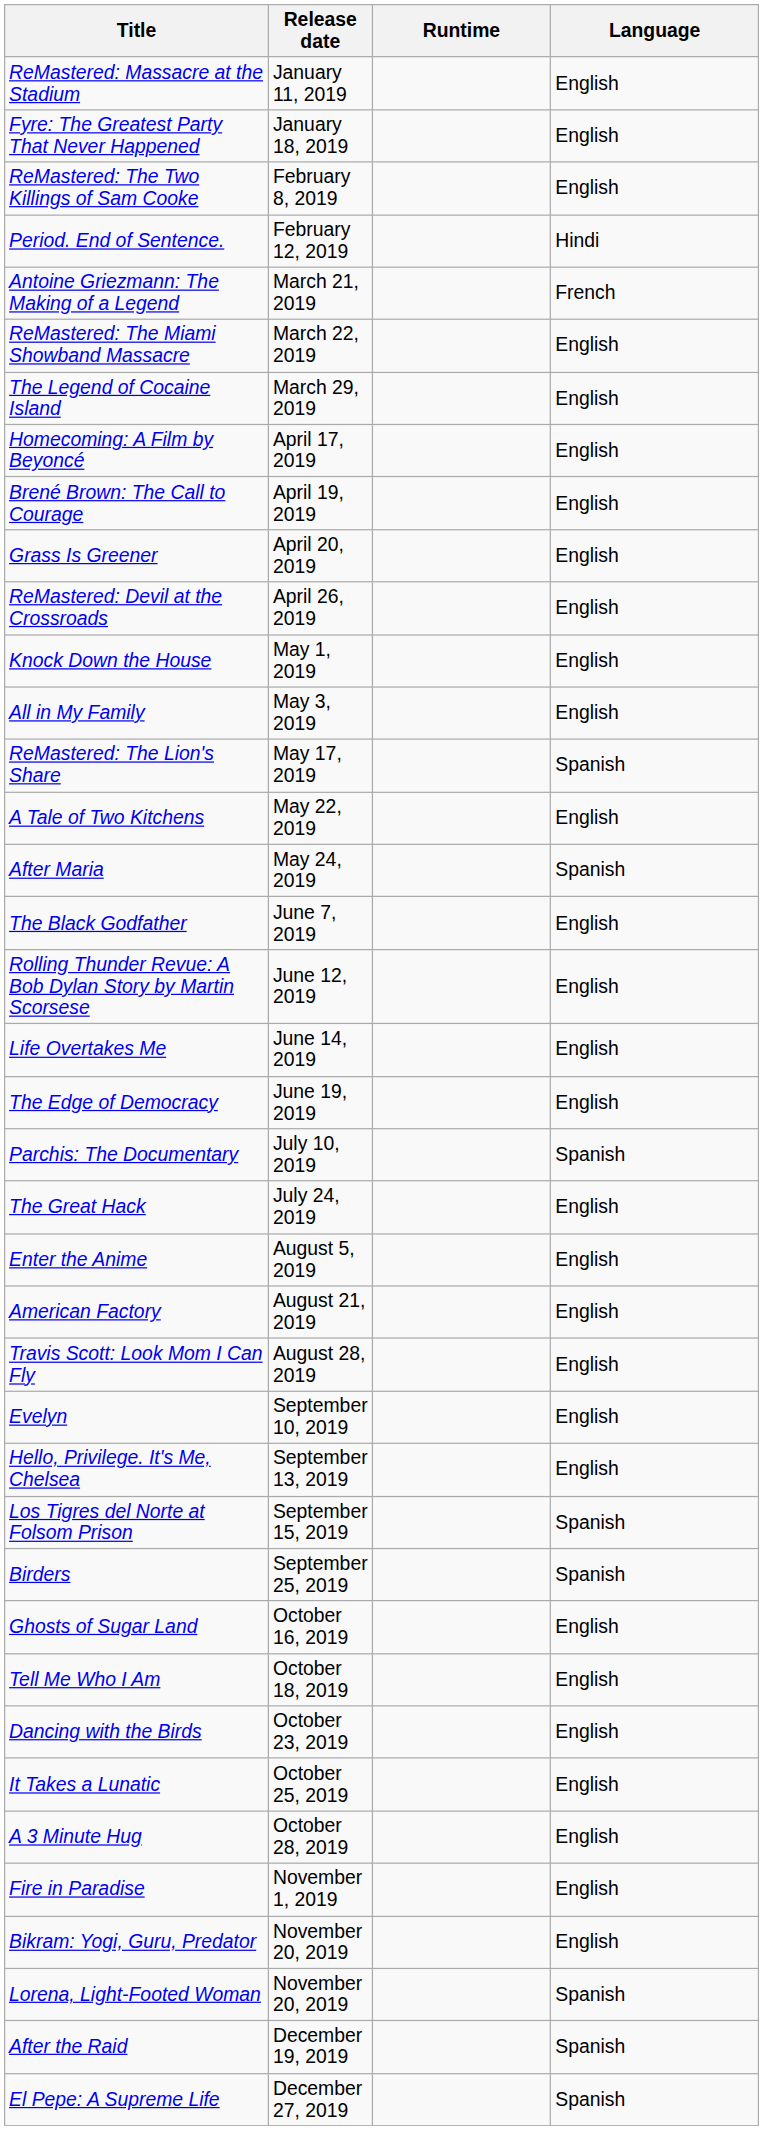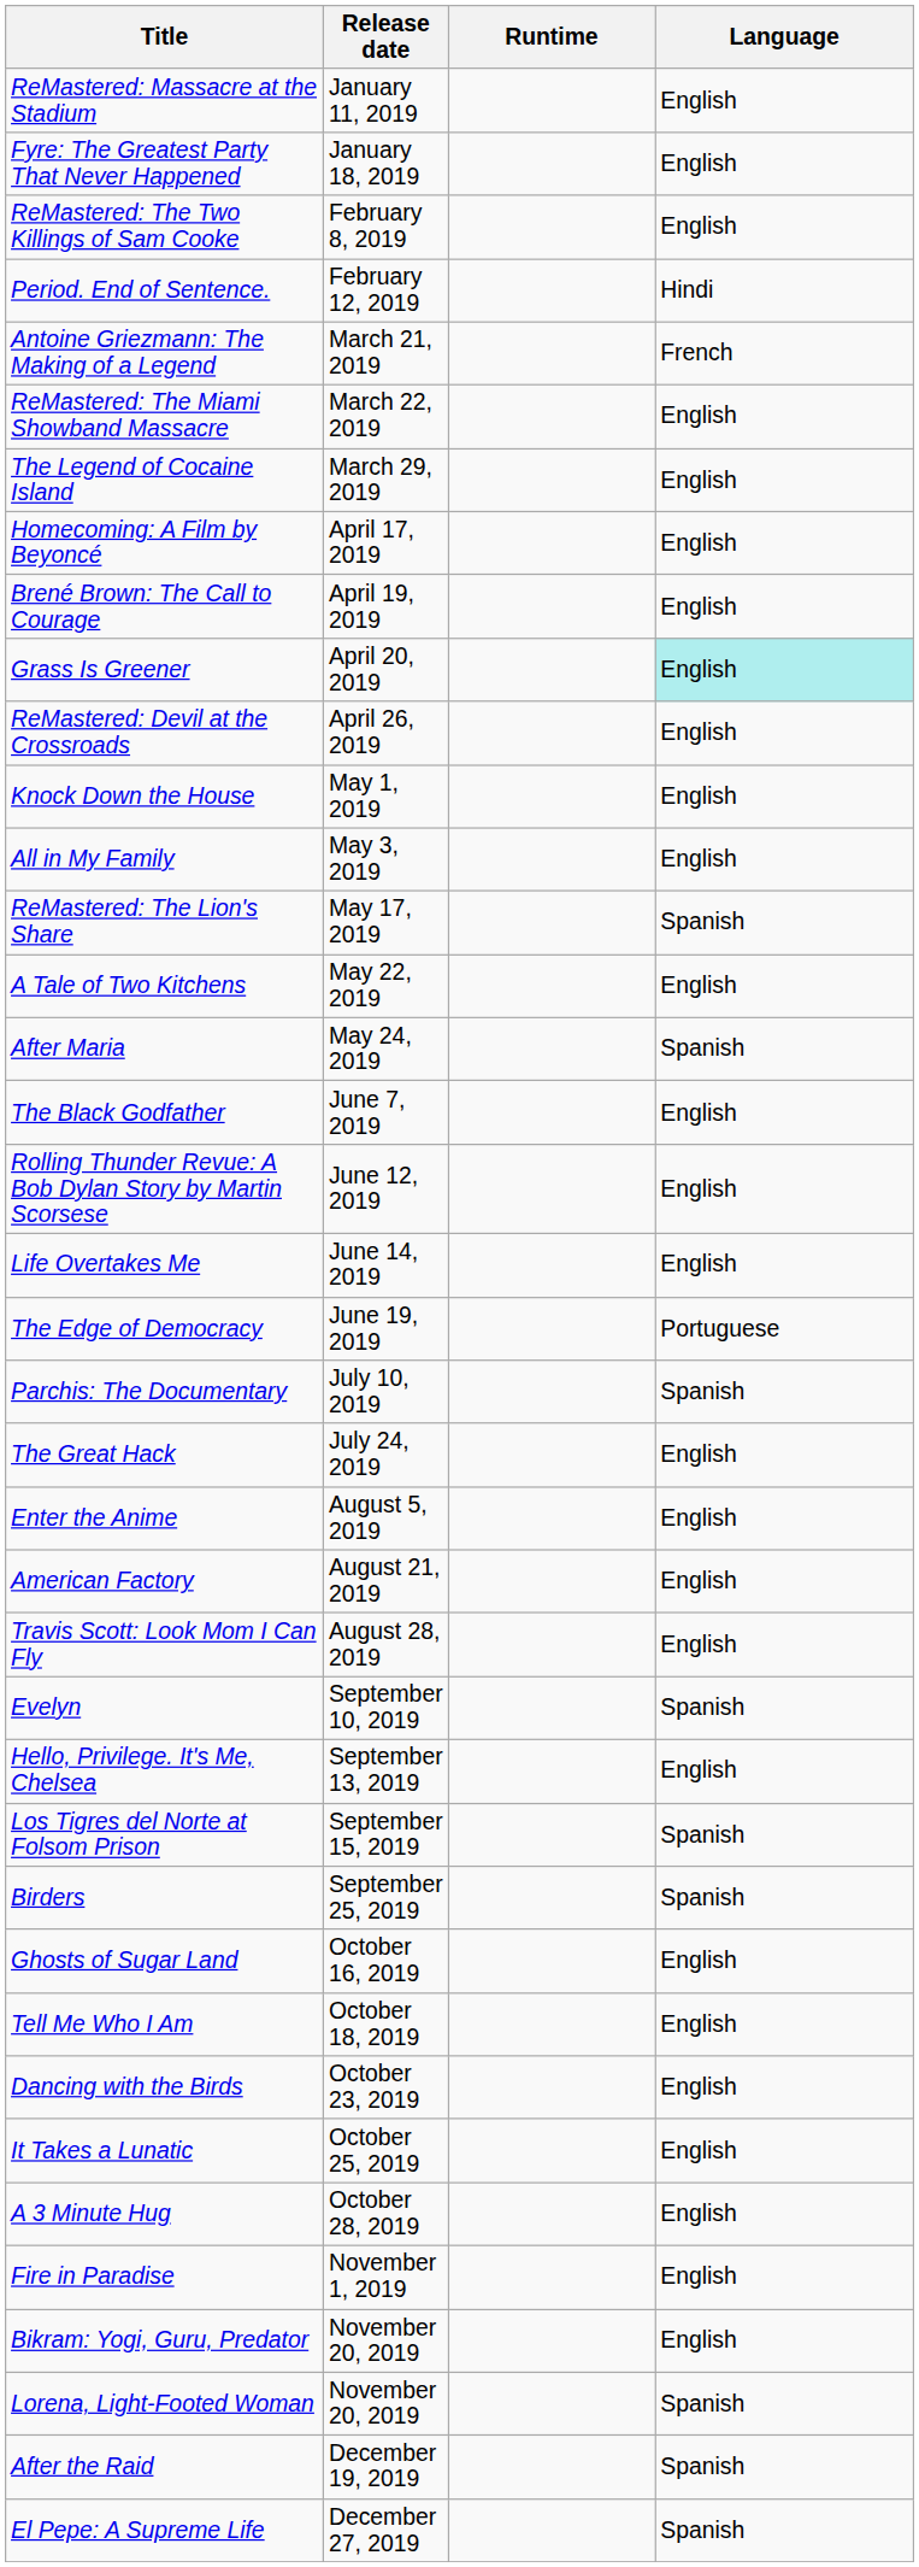 <table class="wikitable sortable" style="width:100%">
 <tr>
 <th style="width:35%;">Title</th>
 <th scope="col" style="width:12%;">Release date</th>
 <th>Runtime</th>
 <th>Language</th>
 </tr>
 <tr>
 <td><em><a href='#'>ReMastered: Massacre at the Stadium</a></em></td>
 <td>January 11, 2019</td>
 <td></td>
 <td>English</td>
 </tr>
 <tr>
 <td><em><a href='#'>Fyre: The Greatest Party That Never Happened</a></em></td>
 <td>January 18, 2019</td>
 <td></td>
 <td>English</td>
 </tr>
 <tr>
 <td><em><a href='#'>ReMastered: The Two Killings of Sam Cooke</a></em></td>
 <td>February 8, 2019</td>
 <td></td>
 <td>English</td>
 </tr>
 <tr>
 <td><em><a href='#'>Period. End of Sentence.</a></em></td>
 <td>February 12, 2019</td>
 <td></td>
 <td>Hindi</td>
 </tr>
 <tr>
 <td><em><a href='#'>Antoine Griezmann: The Making of a Legend</a></em></td>
 <td>March 21, 2019</td>
 <td></td>
 <td>French</td>
 </tr>
 <tr>
 <td><em><a href='#'>ReMastered: The Miami Showband Massacre</a></em></td>
 <td>March 22, 2019</td>
 <td></td>
 <td>English</td>
 </tr>
 <tr>
 <td><em><a href='#'>The Legend of Cocaine Island</a></em></td>
 <td>March 29, 2019</td>
 <td></td>
 <td>English</td>
 </tr>
 <tr>
 <td><em><a href='#'>Homecoming: A Film by Beyoncé</a></em></td>
 <td>April 17, 2019</td>
 <td></td>
 <td>English</td>
 </tr>
 <tr>
 <td><em><a href='#'>Brené Brown: The Call to Courage</a></em></td>
 <td>April 19, 2019</td>
 <td></td>
 <td>English</td>
 </tr>
 <tr>
 <td><em><a href='#'>Grass Is Greener</a></em></td>
 <td>April 20, 2019</td>
 <td></td>
-<td>English</td>
+<td style="background: paleturquoise;">English</td>
 </tr>
 <tr>
 <td><em><a href='#'>ReMastered: Devil at the Crossroads</a></em></td>
 <td>April 26, 2019</td>
 <td></td>
 <td>English</td>
 </tr>
 <tr>
 <td><em><a href='#'>Knock Down the House</a></em></td>
 <td>May 1, 2019</td>
 <td></td>
 <td>English</td>
 </tr>
 <tr>
 <td><em><a href='#'>All in My Family</a></em></td>
 <td>May 3, 2019</td>
 <td></td>
 <td>English</td>
 </tr>
 <tr>
 <td><em><a href='#'>ReMastered: The Lion's Share</a></em></td>
 <td>May 17, 2019</td>
 <td></td>
 <td>Spanish</td>
 </tr>
 <tr>
 <td><em><a href='#'>A Tale of Two Kitchens</a></em></td>
 <td>May 22, 2019</td>
 <td></td>
 <td>English</td>
 </tr>
 <tr>
 <td><em><a href='#'>After Maria</a></em></td>
 <td>May 24, 2019</td>
 <td></td>
 <td>Spanish</td>
 </tr>
 <tr>
 <td><em><a href='#'>The Black Godfather</a></em></td>
 <td>June 7, 2019</td>
 <td></td>
 <td>English</td>
 </tr>
 <tr>
 <td><em><a href='#'>Rolling Thunder Revue: A Bob Dylan Story by Martin Scorsese</a></em></td>
 <td>June 12, 2019</td>
 <td></td>
 <td>English</td>
 </tr>
 <tr>
 <td><em><a href='#'>Life Overtakes Me</a></em></td>
 <td>June 14, 2019</td>
 <td></td>
 <td>English</td>
 </tr>
 <tr>
 <td><em><a href='#'>The Edge of Democracy</a></em></td>
 <td>June 19, 2019</td>
 <td></td>
-<td>English</td>
+<td>Portuguese</td>
 </tr>
 <tr>
 <td><em><a href='#'>Parchis: The Documentary</a></em></td>
 <td>July 10, 2019</td>
 <td></td>
 <td>Spanish</td>
 </tr>
 <tr>
 <td><em><a href='#'>The Great Hack</a></em></td>
 <td>July 24, 2019</td>
 <td></td>
 <td>English</td>
 </tr>
 <tr>
 <td><em><a href='#'>Enter the Anime</a></em></td>
 <td>August 5, 2019</td>
 <td></td>
 <td>English</td>
 </tr>
 <tr>
 <td><em><a href='#'>American Factory</a></em></td>
 <td>August 21, 2019</td>
 <td></td>
 <td>English</td>
 </tr>
 <tr>
 <td><em><a href='#'>Travis Scott: Look Mom I Can Fly</a></em></td>
 <td>August 28, 2019</td>
 <td></td>
 <td>English</td>
 </tr>
 <tr>
 <td><em><a href='#'>Evelyn</a></em></td>
 <td>September 10, 2019</td>
 <td></td>
-<td>English</td>
+<td>Spanish</td>
 </tr>
 <tr>
 <td><em><a href='#'>Hello, Privilege. It's Me, Chelsea</a></em></td>
 <td>September 13, 2019</td>
 <td></td>
 <td>English</td>
 </tr>
 <tr>
 <td><em><a href='#'>Los Tigres del Norte at Folsom Prison</a></em></td>
 <td>September 15, 2019</td>
 <td></td>
 <td>Spanish</td>
 </tr>
 <tr>
 <td><em><a href='#'>Birders</a></em></td>
 <td>September 25, 2019</td>
 <td></td>
 <td>Spanish</td>
 </tr>
 <tr>
 <td><em><a href='#'>Ghosts of Sugar Land</a></em></td>
 <td>October 16, 2019</td>
 <td></td>
 <td>English</td>
 </tr>
 <tr>
 <td><em><a href='#'>Tell Me Who I Am</a></em></td>
 <td>October 18, 2019</td>
 <td></td>
 <td>English</td>
 </tr>
 <tr>
 <td><em><a href='#'>Dancing with the Birds</a></em></td>
 <td>October 23, 2019</td>
 <td></td>
 <td>English</td>
 </tr>
 <tr>
 <td><em><a href='#'>It Takes a Lunatic</a></em></td>
 <td>October 25, 2019</td>
 <td></td>
 <td>English</td>
 </tr>
 <tr>
 <td><em><a href='#'>A 3 Minute Hug</a></em></td>
 <td>October 28, 2019</td>
 <td></td>
 <td>English</td>
 </tr>
 <tr>
 <td><em><a href='#'>Fire in Paradise</a></em></td>
 <td>November 1, 2019</td>
 <td></td>
 <td>English</td>
 </tr>
 <tr>
 <td><em><a href='#'>Bikram: Yogi, Guru, Predator</a></em></td>
 <td>November 20, 2019</td>
 <td></td>
 <td>English</td>
 </tr>
 <tr>
 <td><em><a href='#'>Lorena, Light-Footed Woman</a></em></td>
 <td>November 20, 2019</td>
 <td></td>
 <td>Spanish</td>
 </tr>
 <tr>
 <td><em><a href='#'>After the Raid</a></em></td>
 <td>December 19, 2019</td>
 <td></td>
 <td>Spanish</td>
 </tr>
 <tr>
 <td><em><a href='#'>El Pepe: A Supreme Life</a></em></td>
 <td>December 27, 2019</td>
 <td></td>
 <td>Spanish</td>
 </tr>
 </table>
